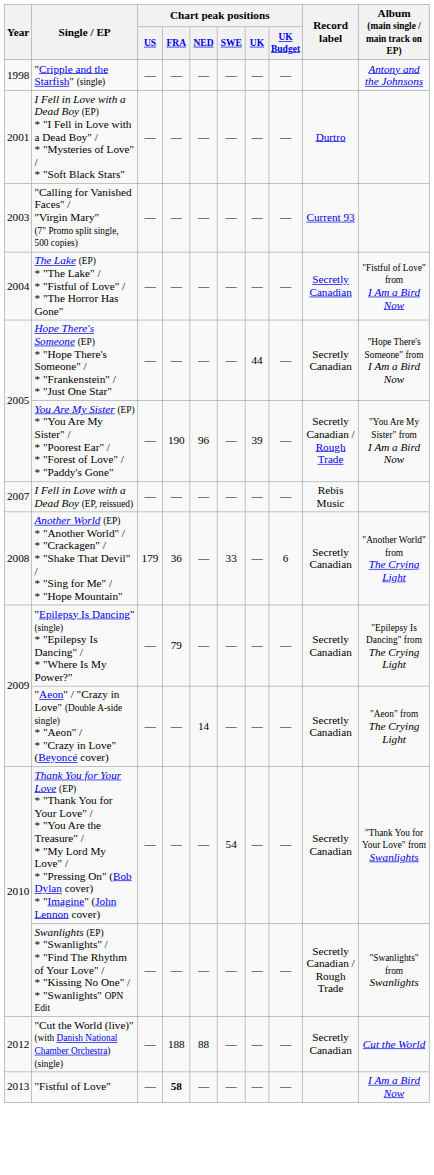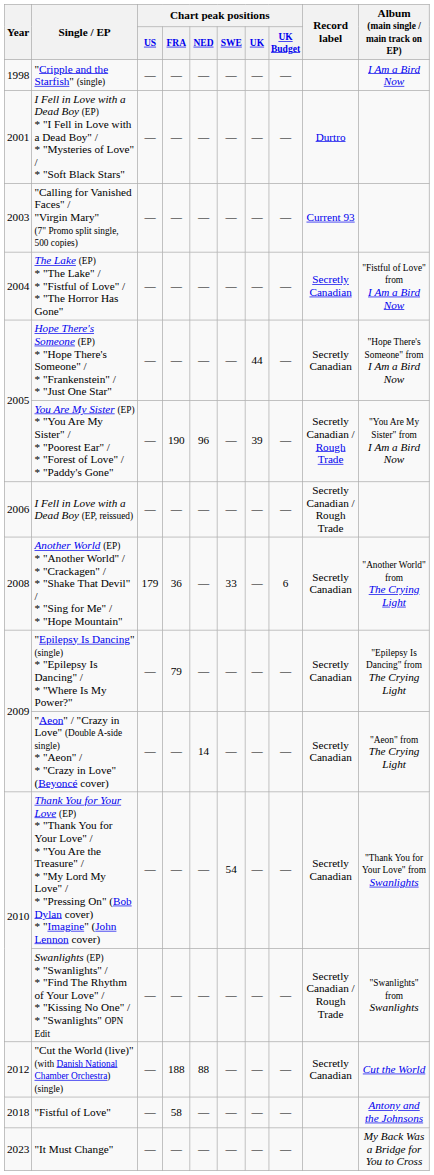 <table class="wikitable">
 <tr>
 <th rowspan="2">Year</th>
 <th rowspan="2" style="width:240px;">Single / EP</th>
 <th colspan="6">Chart peak positions</th>
 <th rowspan="2" style="width:100px;">Record<br>label</th>
 <th rowspan="2" style="width:140px;">Album<br><small>(main single / <br>main track on EP)</small></th>
 </tr>
 <tr>
 <th style="width:3em;font-size:85%"><a href='#'>US</a><br></th>
 <th style="width:3em;font-size:85%"><a href='#'>FRA</a><br></th>
 <th style="width:3em;font-size:85%"><a href='#'>NED</a><br></th>
 <th style="width:3em;font-size:85%"><a href='#'>SWE</a><br></th>
 <th style="width:3em;font-size:85%"><a href='#'>UK</a><br></th>
 <th style="width:3em;font-size:85%"><a href='#'>UK <br>Budget</a><br></th>
 </tr>
 <tr>
 <td>1998</td>
 <td>"<a href='#'>Cripple and the Starfish</a>" <small>(single)</small></td>
 <td style="text-align:center;">—</td>
 <td style="text-align:center;">—</td>
 <td style="text-align:center;">—</td>
 <td style="text-align:center;">—</td>
 <td style="text-align:center;">—</td>
 <td style="text-align:center;">—</td>
 <td style="text-align:center;"></td>
-<td style="text-align:center;"><em><a href='#'>Antony and the Johnsons</a></em></td>
+<td style="text-align:center;"><em><a href='#'>I Am a Bird Now</a></em></td>
 </tr>
 <tr>
 <td>2001</td>
 <td><em>I Fell in Love with a Dead Boy</em> <small>(EP)</small> <br>* "I Fell in Love with a Dead Boy" / <br> * "Mysteries of Love" / <br> * "Soft Black Stars"</td>
 <td style="text-align:center;">—</td>
 <td style="text-align:center;">—</td>
 <td style="text-align:center;">—</td>
 <td style="text-align:center;">—</td>
 <td style="text-align:center;">—</td>
 <td style="text-align:center;">—</td>
 <td style="text-align:center;"><a href='#'>Durtro</a></td>
 <td></td>
 </tr>
 <tr>
 <td>2003</td>
 <td>"Calling for Vanished Faces" /<br> "Virgin Mary" <br><small>(7" Promo split single, 500 copies)</small></td>
 <td style="text-align:center;">—</td>
 <td style="text-align:center;">—</td>
 <td style="text-align:center;">—</td>
 <td style="text-align:center;">—</td>
 <td style="text-align:center;">—</td>
 <td style="text-align:center;">—</td>
 <td style="text-align:center;"><a href='#'>Current 93</a></td>
 <td></td>
 </tr>
 <tr>
 <td>2004</td>
 <td><em><a href='#'>The Lake</a></em> <small>(EP)</small> <br>* "The Lake" / <br> * "Fistful of Love" / <br> * "The Horror Has Gone"</td>
 <td style="text-align:center;">—</td>
 <td style="text-align:center;">—</td>
 <td style="text-align:center;">—</td>
 <td style="text-align:center;">—</td>
 <td style="text-align:center;">—</td>
 <td style="text-align:center;">—</td>
 <td style="text-align:center;"><a href='#'>Secretly Canadian</a></td>
 <td style="text-align:center;"><small>"Fistful of Love" from</small> <br><em><a href='#'>I Am a Bird Now</a></em></td>
 </tr>
 <tr>
 <td rowspan="2">2005</td>
 <td><em><a href='#'>Hope There's Someone</a></em> <small>(EP)</small> <br>* "Hope There's Someone" / <br> * "Frankenstein" / <br> * "Just One Star"</td>
 <td style="text-align:center;">—</td>
 <td style="text-align:center;">—</td>
 <td style="text-align:center;">—</td>
 <td style="text-align:center;">—</td>
 <td style="text-align:center;">44</td>
 <td style="text-align:center;">—</td>
 <td style="text-align:center;">Secretly Canadian</td>
 <td style="text-align:center;"><small>"Hope There's Someone" from</small> <br><em>I Am a Bird Now</em></td>
 </tr>
 <tr>
 <td><em><a href='#'>You Are My Sister</a></em> <small>(EP)</small> <br>* "You Are My Sister" / <br> * "Poorest Ear" / <br> * "Forest of Love" / <br> * "Paddy's Gone"</td>
 <td style="text-align:center;">—</td>
 <td style="text-align:center;">190</td>
 <td style="text-align:center;">96</td>
 <td style="text-align:center;">—</td>
 <td style="text-align:center;">39</td>
 <td style="text-align:center;">—</td>
 <td style="text-align:center;">Secretly Canadian / <br> <a href='#'>Rough Trade</a></td>
 <td style="text-align:center;"><small>"You Are My Sister" from</small> <br><em>I Am a Bird Now</em></td>
 </tr>
 <tr>
-<td>2007</td>
+<td>2006</td>
 <td><em>I Fell in Love with a Dead Boy</em> <small>(EP, reissued)</small></td>
 <td style="text-align:center;">—</td>
 <td style="text-align:center;">—</td>
 <td style="text-align:center;">—</td>
 <td style="text-align:center;">—</td>
 <td style="text-align:center;">—</td>
 <td style="text-align:center;">—</td>
-<td style="text-align:center;">Rebis Music</td>
+<td style="text-align:center;">Secretly Canadian / <br> Rough Trade</td>
 <td></td>
 </tr>
 <tr>
 <td>2008</td>
 <td><em><a href='#'>Another World</a></em> <small>(EP)</small> <br>* "Another World" / <br> * "Crackagen" / <br> * "Shake That Devil" / <br> * "Sing for Me" / <br> * "Hope Mountain"</td>
 <td style="text-align:center;">179</td>
 <td style="text-align:center;">36</td>
 <td style="text-align:center;">—</td>
 <td style="text-align:center;">33</td>
 <td style="text-align:center;">—</td>
 <td style="text-align:center;">6</td>
 <td style="text-align:center;">Secretly Canadian</td>
 <td style="text-align:center;"><small>"Another World" from</small> <br><em><a href='#'>The Crying Light</a></em></td>
 </tr>
 <tr>
 <td rowspan="2">2009</td>
 <td>"<a href='#'>Epilepsy Is Dancing</a>" <small>(single)</small> <br>* "Epilepsy Is Dancing" / <br>* "Where Is My Power?"</td>
 <td style="text-align:center;">—</td>
 <td style="text-align:center;">79</td>
 <td style="text-align:center;">—</td>
 <td style="text-align:center;">—</td>
 <td style="text-align:center;">—</td>
 <td style="text-align:center;">—</td>
 <td style="text-align:center;">Secretly Canadian</td>
 <td style="text-align:center;"><small>"Epilepsy Is Dancing" from</small> <br><em>The Crying Light</em></td>
 </tr>
 <tr>
 <td>"<a href='#'>Aeon</a>" / "Crazy in Love" <small>(Double A-side single)</small> <br>* "Aeon" / <br> * "Crazy in Love" (<a href='#'>Beyoncé</a> cover)</td>
 <td style="text-align:center;">—</td>
 <td style="text-align:center;">—</td>
 <td style="text-align:center;">14</td>
 <td style="text-align:center;">—</td>
 <td style="text-align:center;">—</td>
 <td style="text-align:center;">—</td>
 <td style="text-align:center;">Secretly Canadian</td>
 <td style="text-align:center;"><small>"Aeon" from</small> <br><em>The Crying Light</em></td>
 </tr>
 <tr>
 <td rowspan="2">2010</td>
 <td><em><a href='#'>Thank You for Your Love</a></em> <small>(EP)</small> <br>* "Thank You for Your Love" / <br> * "You Are the Treasure" / <br> * "My Lord My Love" / <br> * "Pressing On" (<a href='#'>Bob Dylan</a> cover) <br> * "<a href='#'>Imagine</a>" (<a href='#'>John Lennon</a> cover)</td>
 <td style="text-align:center;">—</td>
 <td style="text-align:center;">—</td>
 <td style="text-align:center;">—</td>
 <td style="text-align:center;">54</td>
 <td style="text-align:center;">—</td>
 <td style="text-align:center;">—</td>
 <td style="text-align:center;">Secretly Canadian</td>
 <td style="text-align:center;"><small>"Thank You for Your Love" from</small> <br><em><a href='#'>Swanlights</a></em></td>
 </tr>
 <tr>
 <td><em>Swanlights</em> <small>(EP)</small> <br>* "Swanlights" / <br>* "Find The Rhythm of Your Love" / <br>* "Kissing No One" / <br>* "Swanlights" <small>OPN Edit</small></td>
 <td style="text-align:center;">—</td>
 <td style="text-align:center;">—</td>
 <td style="text-align:center;">—</td>
 <td style="text-align:center;">—</td>
 <td style="text-align:center;">—</td>
 <td style="text-align:center;">—</td>
 <td style="text-align:center;">Secretly Canadian / <br> Rough Trade</td>
 <td style="text-align:center;"><small>"Swanlights" from</small> <br><em>Swanlights</em></td>
 </tr>
 <tr>
 <td>2012</td>
 <td>"Cut the World (live)" <br> <small>(with <a href='#'>Danish National Chamber Orchestra</a>)</small> <small>(single)</small></td>
 <td style="text-align:center;">—</td>
 <td style="text-align:center;">188</td>
 <td style="text-align:center;">88</td>
 <td style="text-align:center;">—</td>
 <td style="text-align:center;">—</td>
 <td style="text-align:center;">—</td>
 <td style="text-align:center;">Secretly Canadian</td>
 <td style="text-align:center;"><em><a href='#'>Cut the World</a></em></td>
 </tr>
 <tr>
-<td>2013</td>
+<td>2018</td>
 <td>"Fistful of Love"</td>
 <td style="text-align:center;">—</td>
-<td style="text-align:center;"><strong>58</strong></td>
+<td style="text-align:center;">58</td>
 <td style="text-align:center;">—</td>
 <td style="text-align:center;">—</td>
 <td style="text-align:center;">—</td>
 <td style="text-align:center;">—</td>
 <td style="text-align:center;"></td>
-<td style="text-align:center;"><em><a href='#'>I Am a Bird Now</a></em></td>
+<td style="text-align:center;"><em><a href='#'>Antony and the Johnsons</a></em></td>
+</tr>
+<tr>
+<td>2023</td>
+<td>"It Must Change"</td>
+<td style="text-align:center;">—</td>
+<td style="text-align:center;">—</td>
+<td style="text-align:center;">—</td>
+<td style="text-align:center;">—</td>
+<td style="text-align:center;">—</td>
+<td style="text-align:center;">—</td>
+<td style="text-align:center;"></td>
+<td style="text-align:center;"><em>My Back Was a Bridge for You to Cross</em></td>
 </tr>
 </table>
